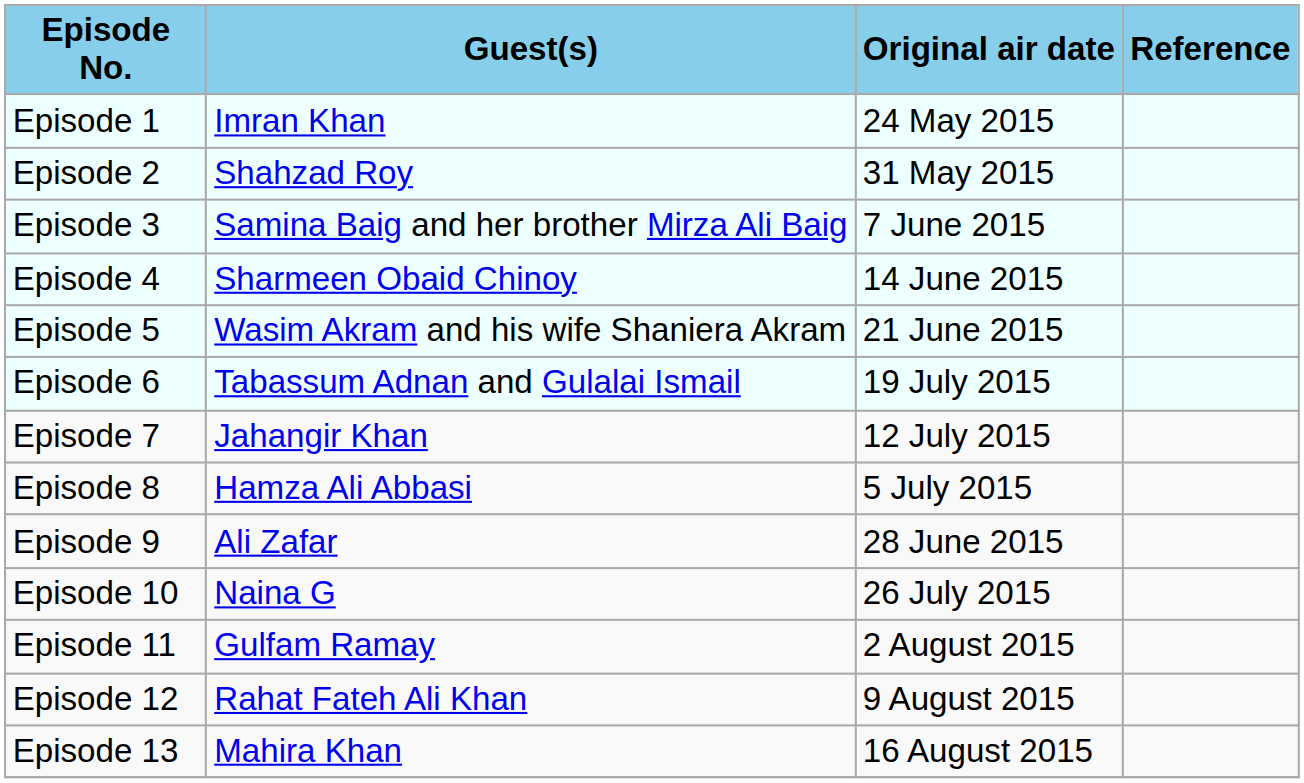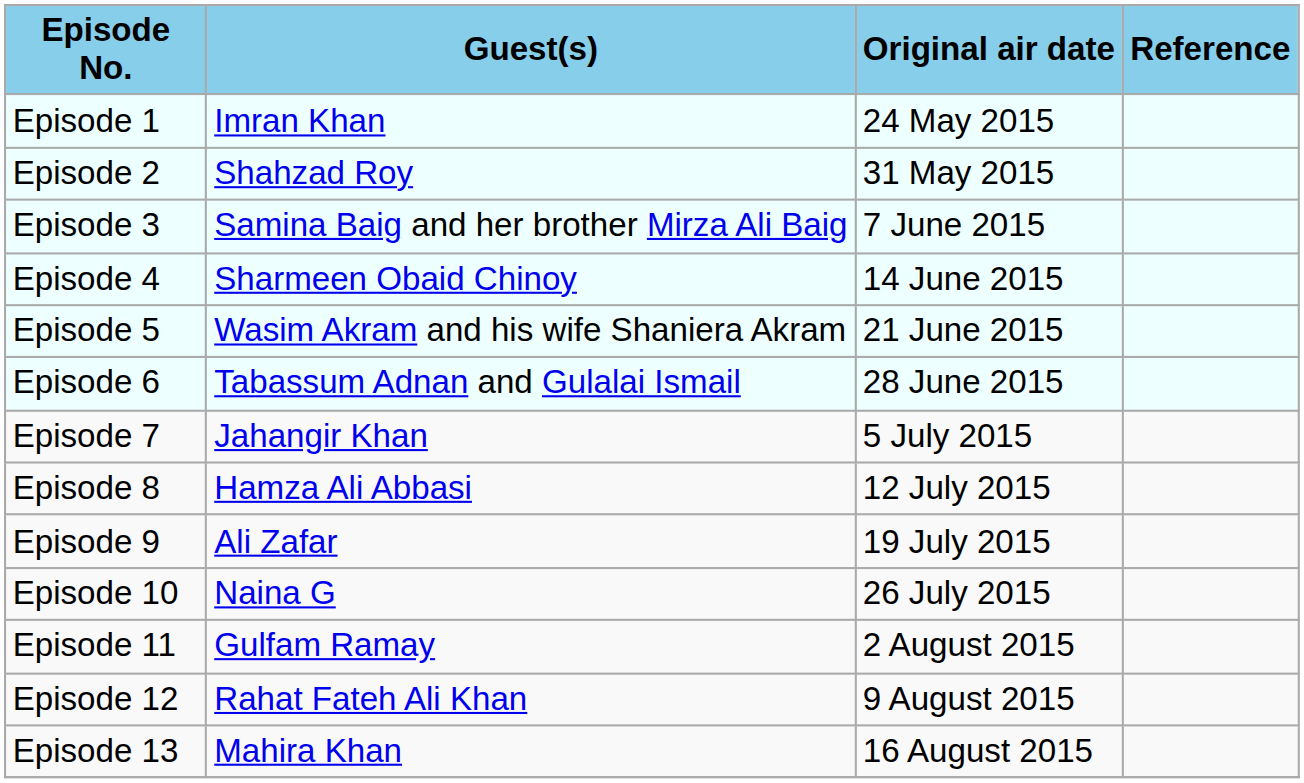 <table class="wikitable">
 <tr>
 <th style="background:skyBlue;color:black" width="90">Episode No.</th>
 <th style="background:skyBlue;color:black">Guest(s)</th>
 <th style="background:skyBlue;color:black">Original air date</th>
 <th style="background:skyBlue;color:black">Reference</th>
 </tr>
 <tr style="background:#eff;color:black">
 <td>Episode 1</td>
 <td><a href='#'>Imran Khan</a></td>
 <td>24 May 2015</td>
 <td></td>
 </tr>
 <tr style="background:#eff;color:black">
 <td>Episode 2</td>
 <td><a href='#'>Shahzad Roy</a></td>
 <td>31 May 2015</td>
 <td></td>
 </tr>
 <tr style="background:#eff;color:black">
 <td>Episode 3</td>
 <td><a href='#'>Samina Baig</a> and her brother <a href='#'>Mirza Ali Baig</a></td>
 <td>7 June 2015</td>
 <td></td>
 </tr>
 <tr style="background:#eff;color:black">
 <td>Episode 4</td>
 <td><a href='#'>Sharmeen Obaid Chinoy</a></td>
 <td>14 June 2015</td>
 <td></td>
 </tr>
 <tr style="background:#eff;color:black">
 <td>Episode 5</td>
 <td><a href='#'>Wasim Akram</a> and his wife Shaniera Akram</td>
 <td>21 June 2015</td>
 <td></td>
 </tr>
 <tr style="background:#eff;color:black">
 <td>Episode 6</td>
 <td><a href='#'>Tabassum Adnan</a> and <a href='#'>Gulalai Ismail</a></td>
-<td>19 July 2015</td>
+<td>28 June 2015</td>
 <td></td>
 </tr>
 <tr>
 <td>Episode 7</td>
 <td><a href='#'>Jahangir Khan</a></td>
-<td>12 July 2015</td>
+<td>5 July 2015</td>
 <td></td>
 </tr>
 <tr>
 <td>Episode 8</td>
 <td><a href='#'>Hamza Ali Abbasi</a></td>
-<td>5 July 2015</td>
+<td>12 July 2015</td>
 <td></td>
 </tr>
 <tr>
 <td>Episode 9</td>
 <td><a href='#'>Ali Zafar</a></td>
-<td>28 June 2015</td>
+<td>19 July 2015</td>
 <td></td>
 </tr>
 <tr>
 <td>Episode 10</td>
 <td><a href='#'>Naina G</a></td>
 <td>26 July 2015</td>
 <td></td>
 </tr>
 <tr>
 <td>Episode 11</td>
 <td><a href='#'>Gulfam Ramay</a></td>
 <td>2 August 2015</td>
 <td></td>
 </tr>
 <tr>
 <td>Episode 12</td>
 <td><a href='#'>Rahat Fateh Ali Khan</a></td>
 <td>9 August 2015</td>
 <td></td>
 </tr>
 <tr>
 <td>Episode 13</td>
 <td><a href='#'>Mahira Khan</a></td>
 <td>16 August 2015</td>
 <td></td>
 </tr>
 <tr style="background:#eff;color:black">
 </tr>
 </table>
